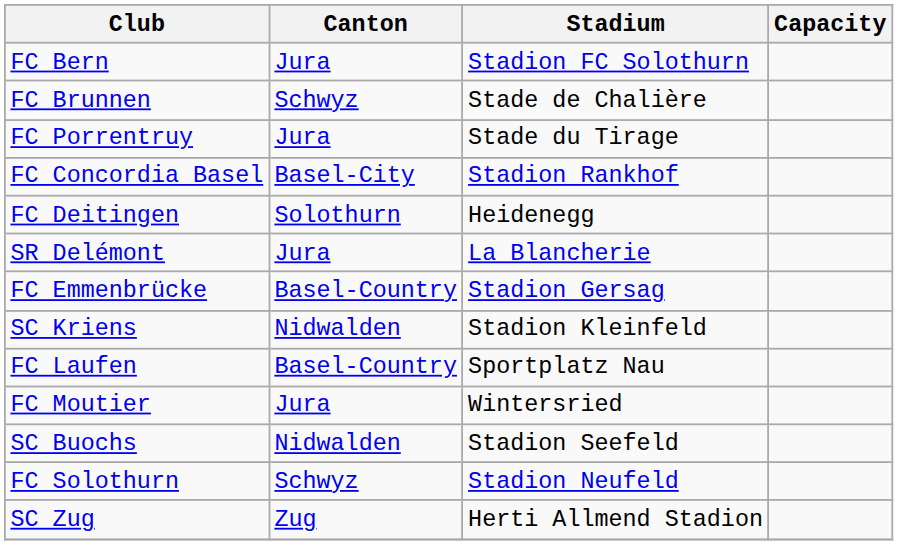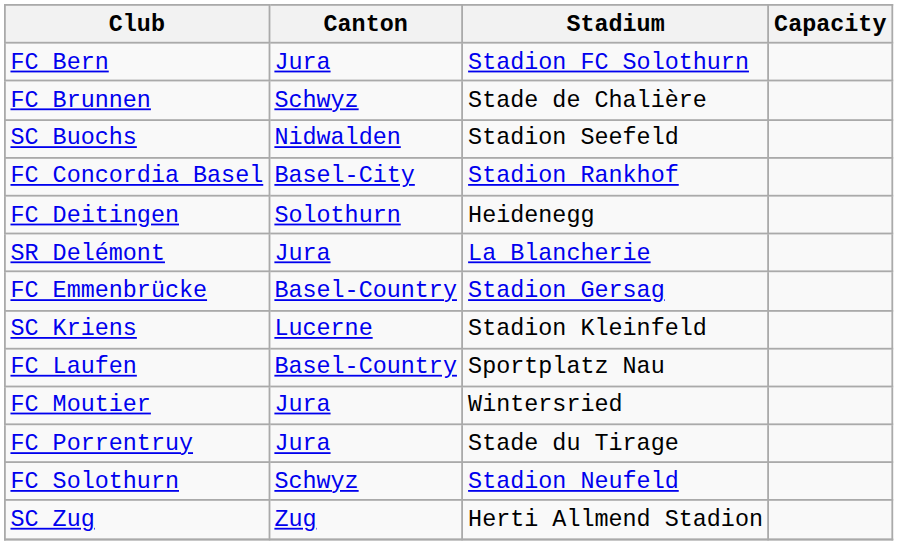 <table class="wikitable">
 <tr>
 <th>Club</th>
 <th>Canton</th>
 <th>Stadium</th>
 <th>Capacity</th>
 </tr>
 <tr>
 <td><a href='#'>FC Bern</a></td>
 <td><a href='#'>Jura</a></td>
 <td><a href='#'>Stadion FC Solothurn</a></td>
 <td></td>
 </tr>
 <tr>
 <td><a href='#'>FC Brunnen</a></td>
 <td><a href='#'>Schwyz</a></td>
 <td>Stade de Chalière</td>
 <td></td>
 </tr>
 <tr>
-<td><a href='#'>FC Porrentruy</a></td>
-<td><a href='#'>Jura</a></td>
-<td>Stade du Tirage</td>
+<td><a href='#'>SC Buochs</a></td>
+<td><a href='#'>Nidwalden</a></td>
+<td>Stadion Seefeld</td>
 <td></td>
 </tr>
 <tr>
 <td><a href='#'>FC Concordia Basel</a></td>
 <td><a href='#'>Basel-City</a></td>
 <td><a href='#'>Stadion Rankhof</a></td>
 <td></td>
 </tr>
 <tr>
 <td><a href='#'>FC Deitingen</a></td>
 <td><a href='#'>Solothurn</a></td>
 <td>Heidenegg</td>
 <td></td>
 </tr>
 <tr>
 <td><a href='#'>SR Delémont</a></td>
 <td><a href='#'>Jura</a></td>
 <td><a href='#'>La Blancherie</a></td>
 <td></td>
 </tr>
 <tr>
 <td><a href='#'>FC Emmenbrücke</a></td>
 <td><a href='#'>Basel-Country</a></td>
 <td><a href='#'>Stadion Gersag</a></td>
 <td></td>
 </tr>
 <tr>
 <td><a href='#'>SC Kriens</a></td>
-<td><a href='#'>Nidwalden</a></td>
+<td><a href='#'>Lucerne</a></td>
 <td>Stadion Kleinfeld</td>
 <td></td>
 </tr>
 <tr>
 <td><a href='#'>FC Laufen</a></td>
 <td><a href='#'>Basel-Country</a></td>
 <td>Sportplatz Nau</td>
 <td></td>
 </tr>
 <tr>
 <td><a href='#'>FC Moutier</a></td>
 <td><a href='#'>Jura</a></td>
 <td>Wintersried</td>
 <td></td>
 </tr>
 <tr>
-<td><a href='#'>SC Buochs</a></td>
-<td><a href='#'>Nidwalden</a></td>
-<td>Stadion Seefeld</td>
+<td><a href='#'>FC Porrentruy</a></td>
+<td><a href='#'>Jura</a></td>
+<td>Stade du Tirage</td>
 <td></td>
 </tr>
 <tr>
 <td><a href='#'>FC Solothurn</a></td>
 <td><a href='#'>Schwyz</a></td>
 <td><a href='#'>Stadion Neufeld</a></td>
 <td></td>
 </tr>
 <tr>
 <td><a href='#'>SC Zug</a></td>
 <td><a href='#'>Zug</a></td>
 <td>Herti Allmend Stadion</td>
 <td></td>
 </tr>
 <tr>
 </tr>
 </table>
